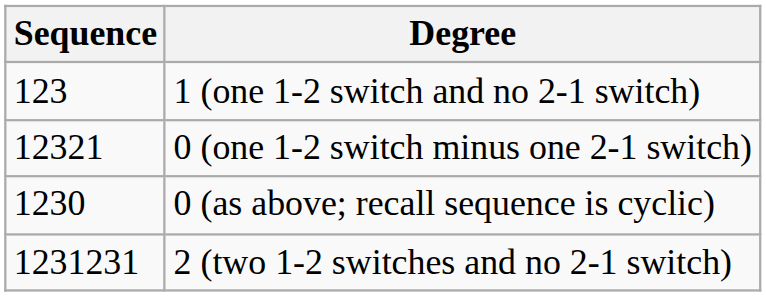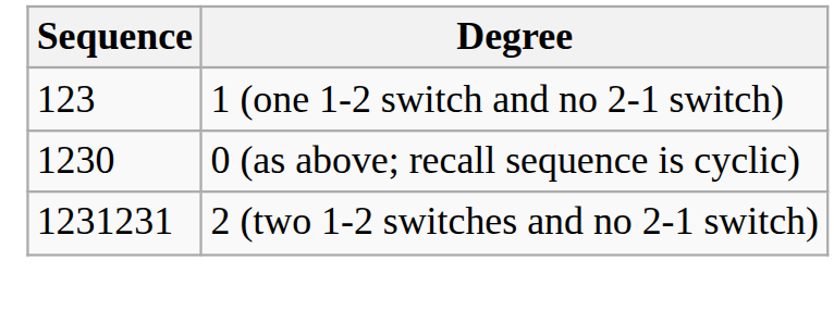 <table class="wikitable" style="float:right">
 <tr>
 <th>Sequence</th>
 <th>Degree</th>
 </tr>
 <tr>
 <td>123</td>
 <td>1 (one 1-2 switch and no 2-1 switch)</td>
 </tr>
 <tr>
-<td>12321</td>
-<td>0 (one 1-2 switch minus one 2-1 switch)</td>
-</tr>
-<tr>
 <td>1230</td>
 <td>0 (as above; recall sequence is cyclic)</td>
 </tr>
 <tr>
 <td>1231231</td>
 <td>2 (two 1-2 switches and no 2-1 switch)</td>
 </tr>
 </table>
